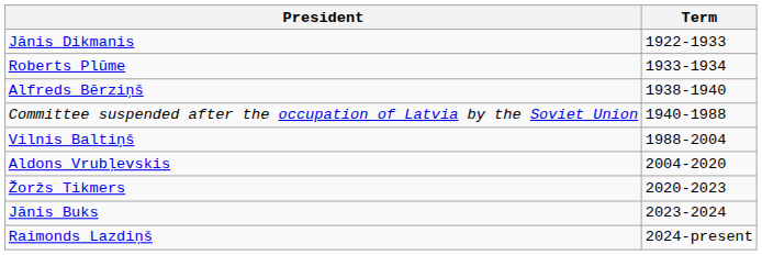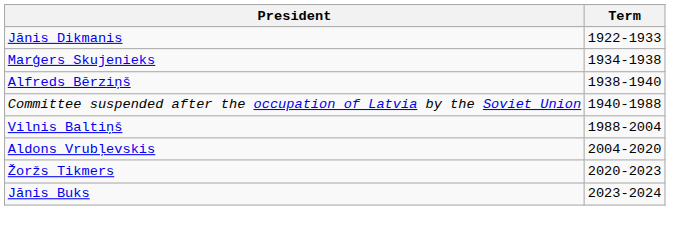 <table class="wikitable">
 <tr>
 <th>President</th>
 <th>Term</th>
 </tr>
 <tr>
 <td><a href='#'>Jānis Dikmanis</a></td>
 <td>1922-1933</td>
 </tr>
 <tr>
-<td><a href='#'>Roberts Plūme</a></td>
-<td>1933-1934</td>
+<td><a href='#'>Marģers Skujenieks</a></td>
+<td>1934-1938</td>
 </tr>
 <tr>
 <td><a href='#'>Alfreds Bērziņš</a></td>
 <td>1938-1940</td>
 </tr>
 <tr>
 <td><em>Committee suspended after the <a href='#'>occupation of Latvia</a> by the <a href='#'>Soviet Union</a></em></td>
 <td>1940-1988</td>
 </tr>
 <tr>
 <td><a href='#'>Vilnis Baltiņš</a></td>
 <td>1988-2004</td>
 </tr>
 <tr>
 <td><a href='#'>Aldons Vrubļevskis</a></td>
 <td>2004-2020</td>
 </tr>
 <tr>
 <td><a href='#'>Žoržs Tikmers</a></td>
 <td>2020-2023</td>
 </tr>
 <tr>
 <td><a href='#'>Jānis Buks</a></td>
 <td>2023-2024</td>
 </tr>
-<tr>
-<td><a href='#'>Raimonds Lazdiņš</a></td>
-<td>2024-present</td>
-</tr>
 </table>
